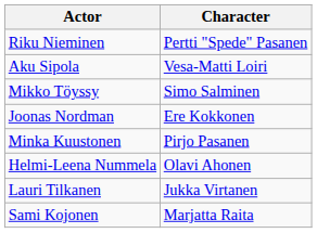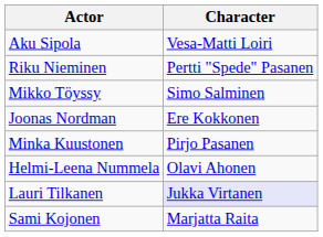 <table class="wikitable">
 <tr>
 <th>Actor</th>
 <th>Character</th>
 </tr>
 <tr>
+<td><a href='#'>Aku Sipola</a></td>
+<td><a href='#'>Vesa-Matti Loiri</a></td>
+</tr>
+<tr>
 <td><a href='#'>Riku Nieminen</a></td>
 <td><a href='#'>Pertti "Spede" Pasanen</a></td>
-</tr>
-<tr>
-<td><a href='#'>Aku Sipola</a></td>
-<td><a href='#'>Vesa-Matti Loiri</a></td>
 </tr>
 <tr>
 <td><a href='#'>Mikko Töyssy</a></td>
 <td><a href='#'>Simo Salminen</a></td>
 </tr>
 <tr>
 <td><a href='#'>Joonas Nordman</a></td>
 <td><a href='#'>Ere Kokkonen</a></td>
 </tr>
 <tr>
 <td><a href='#'>Minka Kuustonen</a></td>
 <td><a href='#'>Pirjo Pasanen</a></td>
 </tr>
 <tr>
 <td><a href='#'>Helmi-Leena Nummela</a></td>
 <td><a href='#'>Olavi Ahonen</a></td>
 </tr>
 <tr>
 <td><a href='#'>Lauri Tilkanen</a></td>
-<td><a href='#'>Jukka Virtanen</a></td>
+<td style="background: lavender;"><a href='#'>Jukka Virtanen</a></td>
 </tr>
 <tr>
 <td><a href='#'>Sami Kojonen</a></td>
 <td><a href='#'>Marjatta Raita</a></td>
 </tr>
 </table>
